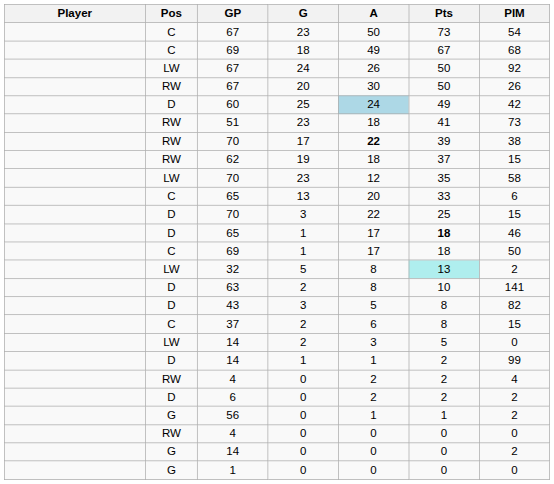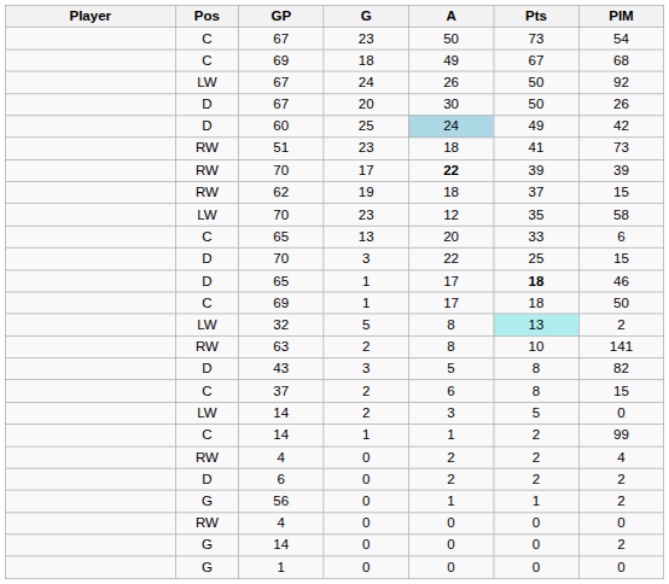 <table class="wikitable sortable" width="60%">
 <tr ALIGN="center">
 <th bgcolor="#DDDDFF" width="10%">Player</th>
 <th bgcolor="#DDDDFF" width="3%" title="Position">Pos</th>
 <th bgcolor="#DDDDFF" width="5%" title="Games played">GP</th>
 <th bgcolor="#DDDDFF" width="5%" title="Goals">G</th>
 <th bgcolor="#DDDDFF" width="5%" title="Assists">A</th>
 <th bgcolor="#DDDDFF" width="5%" title="Points">Pts</th>
 <th bgcolor="#DDDDFF" width="5%" title="Penalties in Minutes">PIM</th>
 </tr>
 <tr align="center">
 <td align="right"></td>
 <td>C</td>
 <td>67</td>
 <td>23</td>
 <td>50</td>
 <td>73</td>
 <td>54</td>
 </tr>
 <tr align="center">
 <td align="right"></td>
 <td>C</td>
 <td>69</td>
 <td>18</td>
 <td>49</td>
 <td>67</td>
 <td>68</td>
 </tr>
 <tr align="center">
 <td align="right"></td>
 <td>LW</td>
 <td>67</td>
 <td>24</td>
 <td>26</td>
 <td>50</td>
 <td>92</td>
 </tr>
 <tr align="center">
 <td align="right"></td>
-<td>RW</td>
+<td>D</td>
 <td>67</td>
 <td>20</td>
 <td>30</td>
 <td>50</td>
 <td>26</td>
 </tr>
 <tr align="center">
 <td align="right"></td>
 <td>D</td>
 <td>60</td>
 <td>25</td>
 <td style="background: lightblue;">24</td>
 <td>49</td>
 <td>42</td>
 </tr>
 <tr align="center">
 <td align="right"></td>
 <td>RW</td>
 <td>51</td>
 <td>23</td>
 <td>18</td>
 <td>41</td>
 <td>73</td>
 </tr>
 <tr align="center">
 <td align="right"></td>
 <td>RW</td>
 <td>70</td>
 <td>17</td>
 <td><strong>22</strong></td>
 <td>39</td>
-<td>38</td>
+<td>39</td>
 </tr>
 <tr align="center">
 <td align="right"></td>
 <td>RW</td>
 <td>62</td>
 <td>19</td>
 <td>18</td>
 <td>37</td>
 <td>15</td>
 </tr>
 <tr align="center">
 <td align="right"></td>
 <td>LW</td>
 <td>70</td>
 <td>23</td>
 <td>12</td>
 <td>35</td>
 <td>58</td>
 </tr>
 <tr align="center">
 <td align="right"></td>
 <td>C</td>
 <td>65</td>
 <td>13</td>
 <td>20</td>
 <td>33</td>
 <td>6</td>
 </tr>
 <tr align="center">
 <td align="right"></td>
 <td>D</td>
 <td>70</td>
 <td>3</td>
 <td>22</td>
 <td>25</td>
 <td>15</td>
 </tr>
 <tr align="center">
 <td align="right"></td>
 <td>D</td>
 <td>65</td>
 <td>1</td>
 <td>17</td>
 <td><strong>18</strong></td>
 <td>46</td>
 </tr>
 <tr align="center">
 <td align="right"></td>
 <td>C</td>
 <td>69</td>
 <td>1</td>
 <td>17</td>
 <td>18</td>
 <td>50</td>
 </tr>
 <tr align="center">
 <td align="right"></td>
 <td>LW</td>
 <td>32</td>
 <td>5</td>
 <td>8</td>
 <td style="background: paleturquoise;">13</td>
 <td>2</td>
 </tr>
 <tr align="center">
 <td align="right"></td>
-<td>D</td>
+<td>RW</td>
 <td>63</td>
 <td>2</td>
 <td>8</td>
 <td>10</td>
 <td>141</td>
 </tr>
 <tr align="center">
 <td align="right"></td>
 <td>D</td>
 <td>43</td>
 <td>3</td>
 <td>5</td>
 <td>8</td>
 <td>82</td>
 </tr>
 <tr align="center">
 <td align="right"></td>
 <td>C</td>
 <td>37</td>
 <td>2</td>
 <td>6</td>
 <td>8</td>
 <td>15</td>
 </tr>
 <tr align="center">
 <td align="right"></td>
 <td>LW</td>
 <td>14</td>
 <td>2</td>
 <td>3</td>
 <td>5</td>
 <td>0</td>
 </tr>
 <tr align="center">
 <td align="right"></td>
-<td>D</td>
+<td>C</td>
 <td>14</td>
 <td>1</td>
 <td>1</td>
 <td>2</td>
 <td>99</td>
 </tr>
 <tr align="center">
 <td align="right"></td>
 <td>RW</td>
 <td>4</td>
 <td>0</td>
 <td>2</td>
 <td>2</td>
 <td>4</td>
 </tr>
 <tr align="center">
 <td align="right"></td>
 <td>D</td>
 <td>6</td>
 <td>0</td>
 <td>2</td>
 <td>2</td>
 <td>2</td>
 </tr>
 <tr align="center">
 <td align="right"></td>
 <td>G</td>
 <td>56</td>
 <td>0</td>
 <td>1</td>
 <td>1</td>
 <td>2</td>
 </tr>
 <tr align="center">
 <td align="right"></td>
 <td>RW</td>
 <td>4</td>
 <td>0</td>
 <td>0</td>
 <td>0</td>
 <td>0</td>
 </tr>
 <tr align="center">
 <td align="right"></td>
 <td>G</td>
 <td>14</td>
 <td>0</td>
 <td>0</td>
 <td>0</td>
 <td>2</td>
 </tr>
 <tr align="center">
 <td align="right"></td>
 <td>G</td>
 <td>1</td>
 <td>0</td>
 <td>0</td>
 <td>0</td>
 <td>0</td>
 </tr>
 </table>
